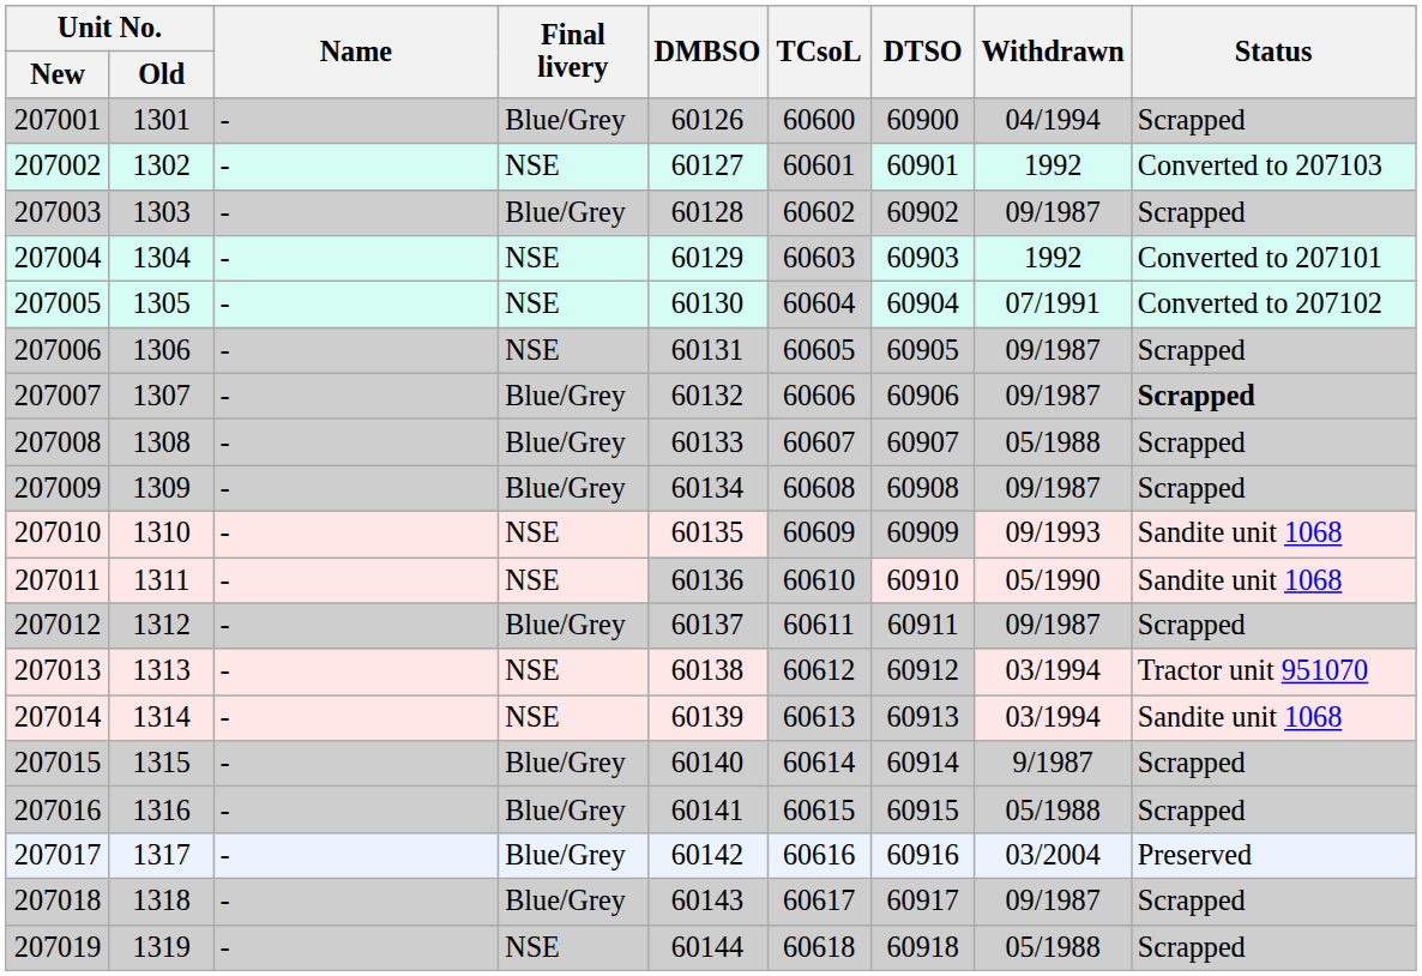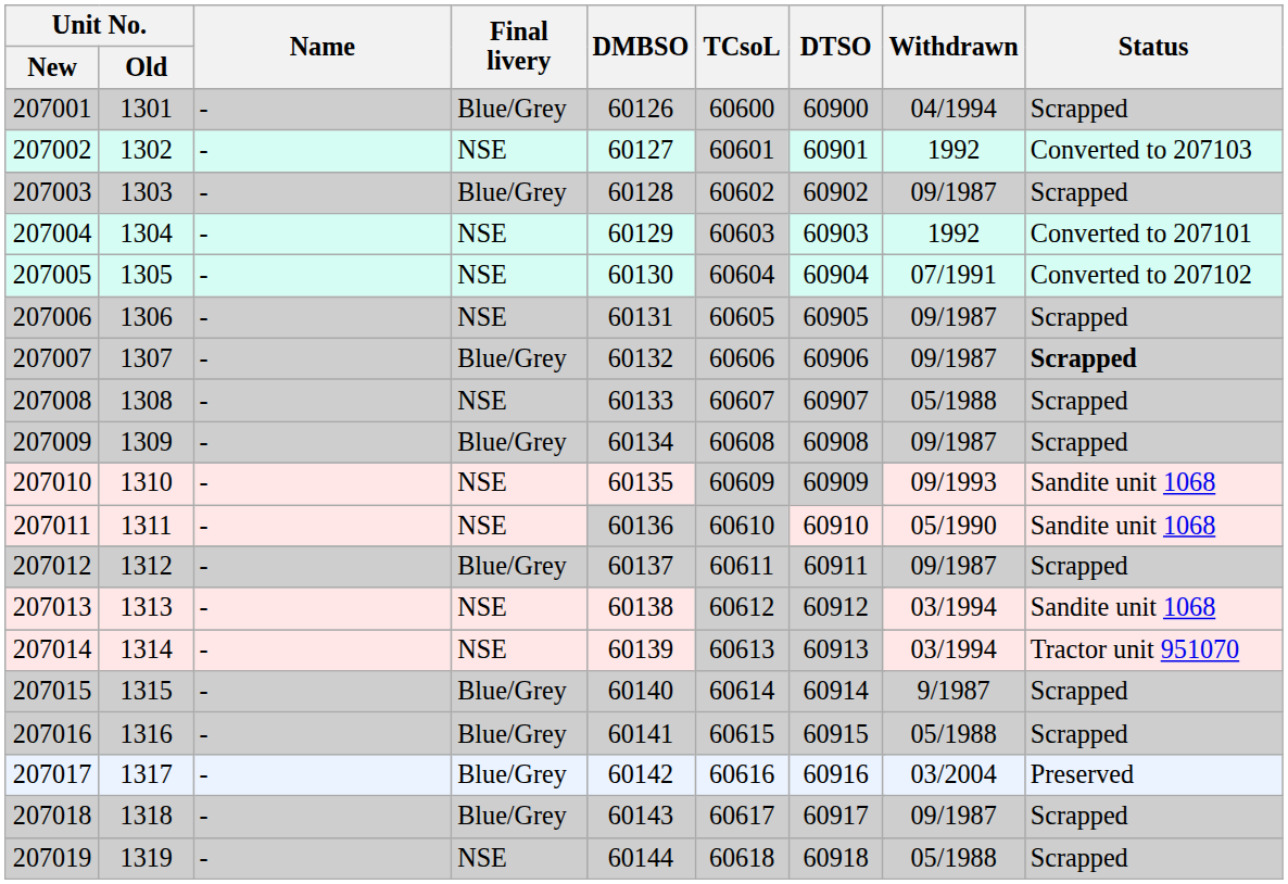 <table class="wikitable">
 <tr>
 <th colspan=2>Unit No.</th>
 <th width=150 rowspan=2 align=left>Name</th>
 <th width=75 rowspan=2 align=left>Final livery</th>
 <th width=50 rowspan=2 colspan=2>DMBSO</th>
 <th width=50 rowspan=2 colspan=2>TCsoL</th>
 <th width=50 rowspan=2 colspan=2>DTSO</th>
 <th rowspan=2 align=left>Withdrawn</th>
 <th width=150 rowspan=2 align=left>Status</th>
 </tr>
 <tr>
 <th width=50>New</th>
 <th width=50>Old</th>
 </tr>
 <tr>
 <td style="background-color:#CECECE" align=center>207001</td>
 <td style="background-color:#CECECE" align=center>1301</td>
 <td style="background-color:#CECECE" align=left>-</td>
 <td style="background-color:#CECECE">Blue/Grey</td>
 <td style="background-color:#CECECE" align=center colspan=2>60126</td>
 <td style="background-color:#CECECE" align=center colspan=2>60600</td>
 <td style="background-color:#CECECE" align=center colspan=2>60900</td>
 <td style="background-color:#CECECE" align=center>04/1994</td>
 <td style="background-color:#CECECE" align=left>Scrapped</td>
 </tr>
 <tr>
 <td style="background-color:#d5fdf4" align=center>207002</td>
 <td style="background-color:#d5fdf4" align=center>1302</td>
 <td style="background-color:#d5fdf4" align=left>-</td>
 <td style="background-color:#d5fdf4">NSE</td>
 <td style="background-color:#d5fdf4" align=center colspan=2>60127</td>
 <td style="background-color:#CECECE" align=center colspan=2>60601</td>
 <td style="background-color:#d5fdf4" align=center colspan=2>60901</td>
 <td style="background-color:#d5fdf4" align=center>1992</td>
 <td style="background-color:#d5fdf4" align=left>Converted to 207103</td>
 </tr>
 <tr>
 <td style="background-color:#CECECE" align=center>207003</td>
 <td style="background-color:#CECECE" align=center>1303</td>
 <td style="background-color:#CECECE" align=left>-</td>
 <td style="background-color:#CECECE">Blue/Grey</td>
 <td style="background-color:#CECECE" align=center colspan=2>60128</td>
 <td style="background-color:#CECECE" align=center colspan=2>60602</td>
 <td style="background-color:#CECECE" align=center colspan=2>60902</td>
 <td style="background-color:#CECECE" align=center>09/1987</td>
 <td style="background-color:#CECECE" align=left>Scrapped</td>
 </tr>
 <tr>
 <td style="background-color:#d5fdf4" align=center>207004</td>
 <td style="background-color:#d5fdf4" align=center>1304</td>
 <td style="background-color:#d5fdf4" align=left>-</td>
 <td style="background-color:#d5fdf4">NSE</td>
 <td style="background-color:#d5fdf4" align=center colspan=2>60129</td>
 <td style="background-color:#CECECE" align=center colspan=2>60603</td>
 <td style="background-color:#d5fdf4" align=center colspan=2>60903</td>
 <td style="background-color:#d5fdf4" align=center>1992</td>
 <td style="background-color:#d5fdf4" align=left>Converted to 207101</td>
 </tr>
 <tr>
 <td style="background-color:#d5fdf4" align=center>207005</td>
 <td style="background-color:#d5fdf4" align=center>1305</td>
 <td style="background-color:#d5fdf4" align=left>-</td>
 <td style="background-color:#d5fdf4">NSE</td>
 <td style="background-color:#d5fdf4" align=center colspan=2>60130</td>
 <td style="background-color:#CECECE" align=center colspan=2>60604</td>
 <td style="background-color:#d5fdf4" align=center colspan=2>60904</td>
 <td style="background-color:#d5fdf4" align=center>07/1991</td>
 <td style="background-color:#d5fdf4" align=left>Converted to 207102</td>
 </tr>
 <tr>
 <td style="background-color:#CECECE" align=center>207006</td>
 <td style="background-color:#CECECE" align=center>1306</td>
 <td style="background-color:#CECECE" align=left>-</td>
 <td style="background-color:#CECECE">NSE</td>
 <td style="background-color:#CECECE" align=center colspan=2>60131</td>
 <td style="background-color:#CECECE" align=center colspan=2>60605</td>
 <td style="background-color:#CECECE" align=center colspan=2>60905</td>
 <td style="background-color:#CECECE" align=center>09/1987</td>
 <td style="background-color:#CECECE" align=left>Scrapped</td>
 </tr>
 <tr>
 <td style="background-color:#CECECE" align=center>207007</td>
 <td style="background-color:#CECECE" align=center>1307</td>
 <td style="background-color:#CECECE" align=left>-</td>
 <td style="background-color:#CECECE">Blue/Grey</td>
 <td style="background-color:#CECECE" align=center colspan=2>60132</td>
 <td style="background-color:#CECECE" align=center colspan=2>60606</td>
 <td style="background-color:#CECECE" align=center colspan=2>60906</td>
 <td style="background-color:#CECECE" align=center>09/1987</td>
 <td style="background-color:#CECECE" align=left><strong>Scrapped</strong></td>
 </tr>
 <tr>
 <td style="background-color:#CECECE" align=center>207008</td>
 <td style="background-color:#CECECE" align=center>1308</td>
 <td style="background-color:#CECECE" align=left>-</td>
-<td style="background-color:#CECECE">Blue/Grey</td>
+<td style="background-color:#CECECE">NSE</td>
 <td style="background-color:#CECECE" align=center colspan=2>60133</td>
 <td style="background-color:#CECECE" align=center colspan=2>60607</td>
 <td style="background-color:#CECECE" align=center colspan=2>60907</td>
 <td style="background-color:#CECECE" align=center>05/1988</td>
 <td style="background-color:#CECECE" align=left>Scrapped</td>
 </tr>
 <tr>
 <td style="background-color:#CECECE" align=center>207009</td>
 <td style="background-color:#CECECE" align=center>1309</td>
 <td style="background-color:#CECECE" align=left>-</td>
 <td style="background-color:#CECECE">Blue/Grey</td>
 <td style="background-color:#CECECE" align=center colspan=2>60134</td>
 <td style="background-color:#CECECE" align=center colspan=2>60608</td>
 <td style="background-color:#CECECE" align=center colspan=2>60908</td>
 <td style="background-color:#CECECE" align=center>09/1987</td>
 <td style="background-color:#CECECE" align=left>Scrapped</td>
 </tr>
 <tr>
 <td style="background-color:#fee7e6" align=center>207010</td>
 <td style="background-color:#fee7e6" align=center>1310</td>
 <td style="background-color:#fee7e6" align=left>-</td>
 <td style="background-color:#fee7e6">NSE</td>
 <td style="background-color:#fee7e6" align=center colspan=2>60135</td>
 <td style="background-color:#CECECE" align=center colspan=2>60609</td>
 <td style="background-color:#CECECE" align=center colspan=2>60909</td>
 <td style="background-color:#fee7e6" align=center>09/1993</td>
 <td style="background-color:#fee7e6" align=left>Sandite unit <a href='#'>1068</a></td>
 </tr>
 <tr>
 <td style="background-color:#fee7e6" align=center>207011</td>
 <td style="background-color:#fee7e6" align=center>1311</td>
 <td style="background-color:#fee7e6" align=left>-</td>
 <td style="background-color:#fee7e6">NSE</td>
 <td style="background-color:#CECECE" align=center colspan=2>60136</td>
 <td style="background-color:#CECECE" align=center colspan=2>60610</td>
 <td style="background-color:#fee7e6" align=center colspan=2>60910</td>
 <td style="background-color:#fee7e6" align=center>05/1990</td>
 <td style="background-color:#fee7e6" align=left>Sandite unit <a href='#'>1068</a></td>
 </tr>
 <tr>
 <td style="background-color:#CECECE" align=center>207012</td>
 <td style="background-color:#CECECE" align=center>1312</td>
 <td style="background-color:#CECECE" align=left>-</td>
 <td style="background-color:#CECECE">Blue/Grey</td>
 <td style="background-color:#CECECE" align=center colspan=2>60137</td>
 <td style="background-color:#CECECE" align=center colspan=2>60611</td>
 <td style="background-color:#CECECE" align=center colspan=2>60911</td>
 <td style="background-color:#CECECE" align=center>09/1987</td>
 <td style="background-color:#CECECE" align=left>Scrapped</td>
 </tr>
 <tr>
 <td style="background-color:#fee7e6" align=center>207013</td>
 <td style="background-color:#fee7e6" align=center>1313</td>
 <td style="background-color:#fee7e6" align=left>-</td>
 <td style="background-color:#fee7e6">NSE</td>
 <td style="background-color:#fee7e6" align=center colspan=2>60138</td>
 <td style="background-color:#CECECE" align=center colspan=2>60612</td>
 <td style="background-color:#CECECE" align=center colspan=2>60912</td>
 <td style="background-color:#fee7e6" align=center>03/1994</td>
-<td style="background-color:#fee7e6" align=left>Tractor unit <a href='#'>951070</a></td>
+<td style="background-color:#fee7e6" align=left>Sandite unit <a href='#'>1068</a></td>
 </tr>
 <tr>
 <td style="background-color:#fee7e6" align=center>207014</td>
 <td style="background-color:#fee7e6" align=center>1314</td>
 <td style="background-color:#fee7e6" align=left>-</td>
 <td style="background-color:#fee7e6">NSE</td>
 <td style="background-color:#fee7e6" align=center colspan=2>60139</td>
 <td style="background-color:#CECECE" align=center colspan=2>60613</td>
 <td style="background-color:#CECECE" align=center colspan=2>60913</td>
 <td style="background-color:#fee7e6" align=center>03/1994</td>
-<td style="background-color:#fee7e6" align=left>Sandite unit <a href='#'>1068</a></td>
+<td style="background-color:#fee7e6" align=left>Tractor unit <a href='#'>951070</a></td>
 </tr>
 <tr>
 <td style="background-color:#CECECE" align=center>207015</td>
 <td style="background-color:#CECECE" align=center>1315</td>
 <td style="background-color:#CECECE" align=left>-</td>
 <td style="background-color:#CECECE">Blue/Grey</td>
 <td style="background-color:#CECECE" align=center colspan=2>60140</td>
 <td style="background-color:#CECECE" align=center colspan=2>60614</td>
 <td style="background-color:#CECECE" align=center colspan=2>60914</td>
 <td style="background-color:#CECECE" align=center>9/1987</td>
 <td style="background-color:#CECECE" align=left>Scrapped</td>
 </tr>
 <tr>
 <td style="background-color:#CECECE" align=center>207016</td>
 <td style="background-color:#CECECE" align=center>1316</td>
 <td style="background-color:#CECECE" align=left>-</td>
 <td style="background-color:#CECECE">Blue/Grey</td>
 <td style="background-color:#CECECE" align=center colspan=2>60141</td>
 <td style="background-color:#CECECE" align=center colspan=2>60615</td>
 <td style="background-color:#CECECE" align=center colspan=2>60915</td>
 <td style="background-color:#CECECE" align=center>05/1988</td>
 <td style="background-color:#CECECE" align=left>Scrapped</td>
 </tr>
 <tr>
 <td style="background-color:#eaf3ff" align=center>207017</td>
 <td style="background-color:#eaf3ff" align=center>1317</td>
 <td style="background-color:#eaf3ff" align=left>-</td>
 <td style="background-color:#eaf3ff">Blue/Grey</td>
 <td style="background-color:#eaf3ff" align=center colspan=2>60142</td>
 <td style="background-color:#eaf3ff" align=center colspan=2>60616</td>
 <td style="background-color:#eaf3ff" align=center colspan=2>60916</td>
 <td style="background-color:#eaf3ff" align=center>03/2004</td>
 <td style="background-color:#eaf3ff" align=left>Preserved</td>
 </tr>
 <tr>
 <td style="background-color:#CECECE" align=center>207018</td>
 <td style="background-color:#CECECE" align=center>1318</td>
 <td style="background-color:#CECECE" align=left>-</td>
 <td style="background-color:#CECECE">Blue/Grey</td>
 <td style="background-color:#CECECE" align=center colspan=2>60143</td>
 <td style="background-color:#CECECE" align=center colspan=2>60617</td>
 <td style="background-color:#CECECE" align=center colspan=2>60917</td>
 <td style="background-color:#CECECE" align=center>09/1987</td>
 <td style="background-color:#CECECE" align=left>Scrapped</td>
 </tr>
 <tr>
 <td style="background-color:#CECECE" align=center>207019</td>
 <td style="background-color:#CECECE" align=center>1319</td>
 <td style="background-color:#CECECE" align=left>-</td>
 <td style="background-color:#CECECE">NSE</td>
 <td style="background-color:#CECECE" align=center colspan=2>60144</td>
 <td style="background-color:#CECECE" align=center colspan=2>60618</td>
 <td style="background-color:#CECECE" align=center colspan=2>60918</td>
 <td style="background-color:#CECECE" align=center>05/1988</td>
 <td style="background-color:#CECECE" align=left>Scrapped</td>
 </tr>
 <tr>
 </tr>
 </table>
